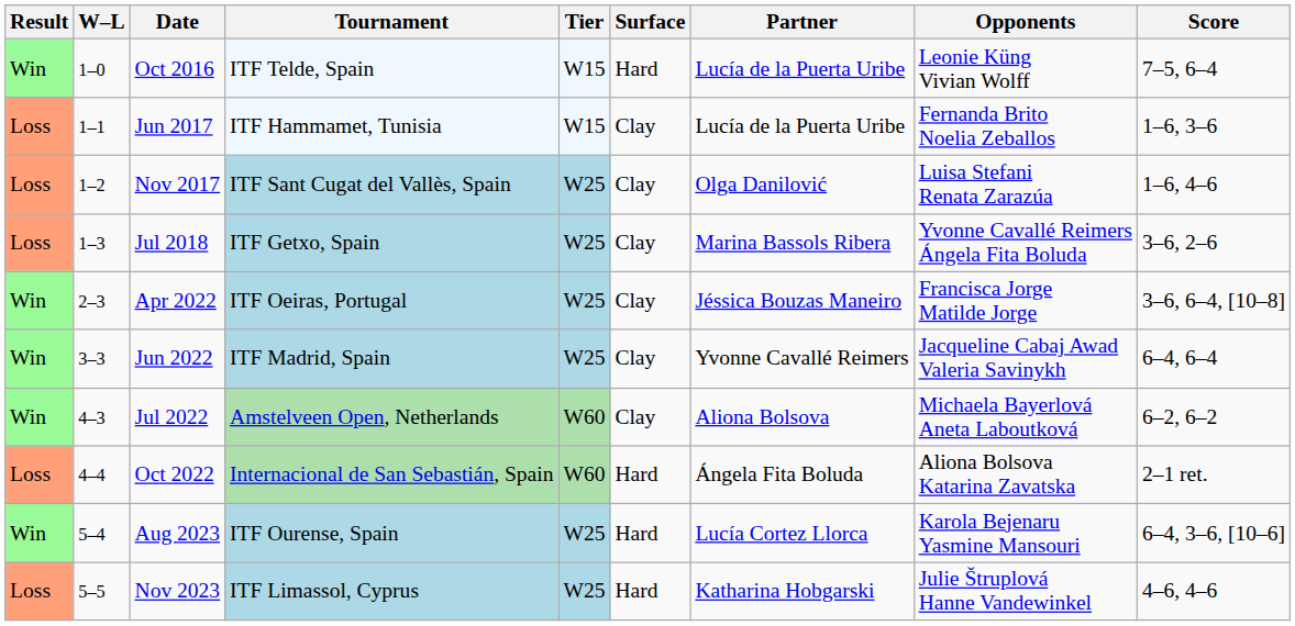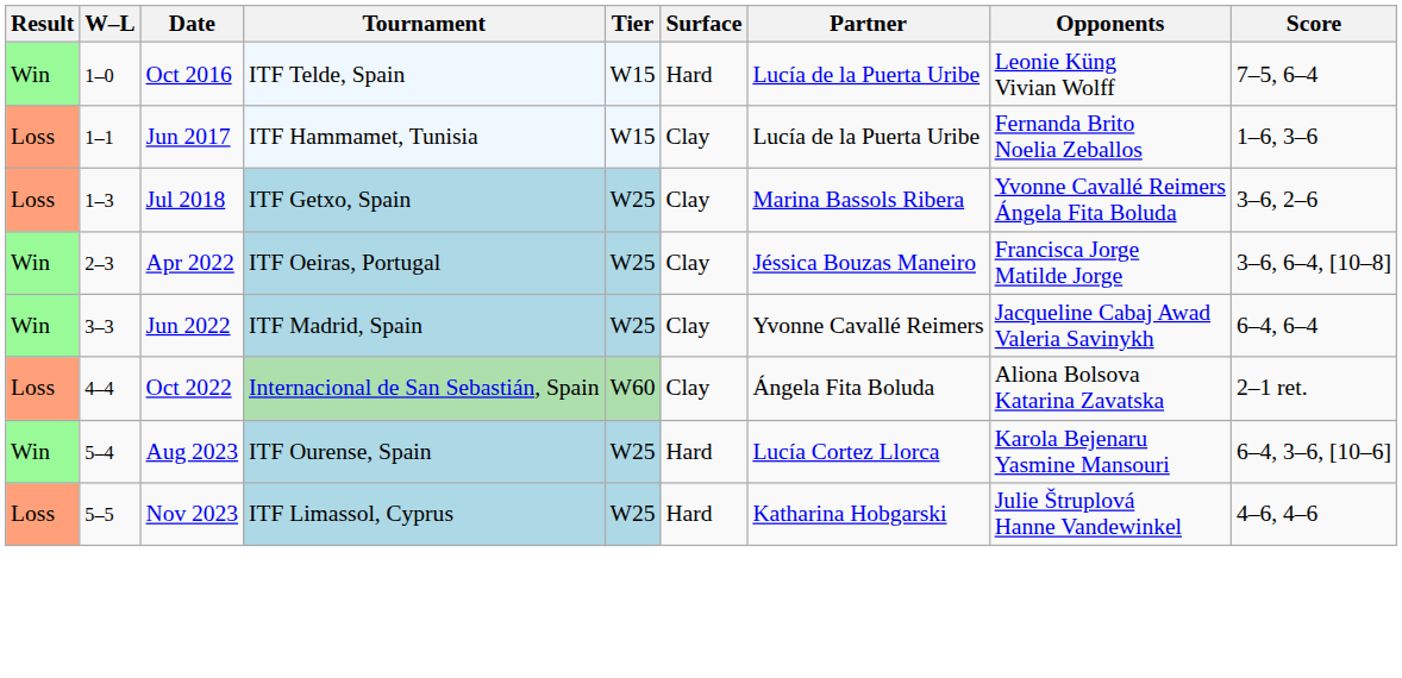 <table class="sortable wikitable">
 <tr>
 <th>Result</th>
 <th class="unsortable">W–L</th>
 <th>Date</th>
 <th>Tournament</th>
 <th>Tier</th>
 <th>Surface</th>
 <th>Partner</th>
 <th>Opponents</th>
 <th class="unsortable">Score</th>
 </tr>
 <tr>
 <td style="background:#98fb98;">Win</td>
 <td><small>1–0</small></td>
 <td><a href='#'>Oct 2016</a></td>
 <td style="background:#f0f8ff;">ITF Telde, Spain</td>
 <td style="background:#f0f8ff;">W15</td>
 <td>Hard</td>
 <td> <a href='#'>Lucía de la Puerta Uribe</a></td>
 <td> <a href='#'>Leonie Küng</a> <br>  Vivian Wolff</td>
 <td>7–5, 6–4</td>
 </tr>
 <tr>
 <td style="background:#ffa07a;">Loss</td>
 <td><small>1–1</small></td>
 <td><a href='#'>Jun 2017</a></td>
 <td style="background:#f0f8ff;">ITF Hammamet, Tunisia</td>
 <td style="background:#f0f8ff;">W15</td>
 <td>Clay</td>
 <td> Lucía de la Puerta Uribe</td>
 <td> <a href='#'>Fernanda Brito</a> <br>  <a href='#'>Noelia Zeballos</a></td>
 <td>1–6, 3–6</td>
 </tr>
 <tr>
-<td style="background:#ffa07a;">Loss</td>
-<td><small>1–2</small></td>
-<td><a href='#'>Nov 2017</a></td>
-<td style="background:lightblue;">ITF Sant Cugat del Vallès, Spain</td>
-<td style="background:lightblue;">W25</td>
-<td>Clay</td>
-<td> <a href='#'>Olga Danilović</a></td>
-<td> <a href='#'>Luisa Stefani</a> <br>  <a href='#'>Renata Zarazúa</a></td>
-<td>1–6, 4–6</td>
-</tr>
-<tr>
 <td bgcolor="ffa07a">Loss</td>
 <td><small>1–3</small></td>
 <td><a href='#'>Jul 2018</a></td>
 <td style="background:lightblue;">ITF Getxo, Spain</td>
 <td style="background:lightblue;">W25</td>
 <td>Clay</td>
 <td> <a href='#'>Marina Bassols Ribera</a></td>
 <td> <a href='#'>Yvonne Cavallé Reimers</a> <br>  <a href='#'>Ángela Fita Boluda</a></td>
 <td>3–6, 2–6</td>
 </tr>
 <tr>
 <td style="background:#98fb98;">Win</td>
 <td><small>2–3</small></td>
 <td><a href='#'>Apr 2022</a></td>
 <td style="background:lightblue;">ITF Oeiras, Portugal</td>
 <td style="background:lightblue;">W25</td>
 <td>Clay</td>
 <td> <a href='#'>Jéssica Bouzas Maneiro</a></td>
 <td> <a href='#'>Francisca Jorge</a> <br>  <a href='#'>Matilde Jorge</a></td>
 <td>3–6, 6–4, [10–8]</td>
 </tr>
 <tr>
 <td style="background:#98FB98;">Win</td>
 <td><small>3–3</small></td>
 <td><a href='#'>Jun 2022</a></td>
 <td style="background:lightblue;">ITF Madrid, Spain</td>
 <td style="background:lightblue;">W25</td>
 <td>Clay</td>
 <td> Yvonne Cavallé Reimers</td>
 <td> <a href='#'>Jacqueline Cabaj Awad</a> <br>  <a href='#'>Valeria Savinykh</a></td>
 <td>6–4, 6–4</td>
 </tr>
 <tr>
-<td style="background:#98FB98;">Win</td>
-<td><small>4–3</small></td>
-<td><a href='#'>Jul 2022</a></td>
-<td bgcolor="addfad"><a href='#'>Amstelveen Open</a>, Netherlands</td>
-<td bgcolor="addfad">W60</td>
-<td>Clay</td>
-<td> <a href='#'>Aliona Bolsova</a></td>
-<td> <a href='#'>Michaela Bayerlová</a> <br>  <a href='#'>Aneta Laboutková</a></td>
-<td>6–2, 6–2</td>
-</tr>
-<tr>
 <td bgcolor="ffa07a">Loss</td>
 <td><small>4–4</small></td>
 <td><a href='#'>Oct 2022</a></td>
 <td bgcolor="addfad"><a href='#'>Internacional de San Sebastián</a>, Spain</td>
 <td bgcolor="addfad">W60</td>
-<td>Hard</td>
+<td>Clay</td>
 <td> Ángela Fita Boluda</td>
 <td> Aliona Bolsova <br>  <a href='#'>Katarina Zavatska</a></td>
 <td>2–1 ret.</td>
 </tr>
 <tr>
 <td style="background:#98FB98;">Win</td>
 <td><small>5–4</small></td>
 <td><a href='#'>Aug 2023</a></td>
 <td style="background:lightblue;">ITF Ourense, Spain</td>
 <td style="background:lightblue;">W25</td>
 <td>Hard</td>
 <td> <a href='#'>Lucía Cortez Llorca</a></td>
 <td> <a href='#'>Karola Bejenaru</a> <br>  <a href='#'>Yasmine Mansouri</a></td>
 <td>6–4, 3–6, [10–6]</td>
 </tr>
 <tr>
 <td bgcolor="ffa07a">Loss</td>
 <td><small>5–5</small></td>
 <td><a href='#'>Nov 2023</a></td>
 <td style="background:lightblue;">ITF Limassol, Cyprus</td>
 <td style="background:lightblue;">W25</td>
 <td>Hard</td>
 <td> <a href='#'>Katharina Hobgarski</a></td>
 <td> <a href='#'>Julie Štruplová</a> <br>  <a href='#'>Hanne Vandewinkel</a></td>
 <td>4–6, 4–6</td>
 </tr>
 </table>
